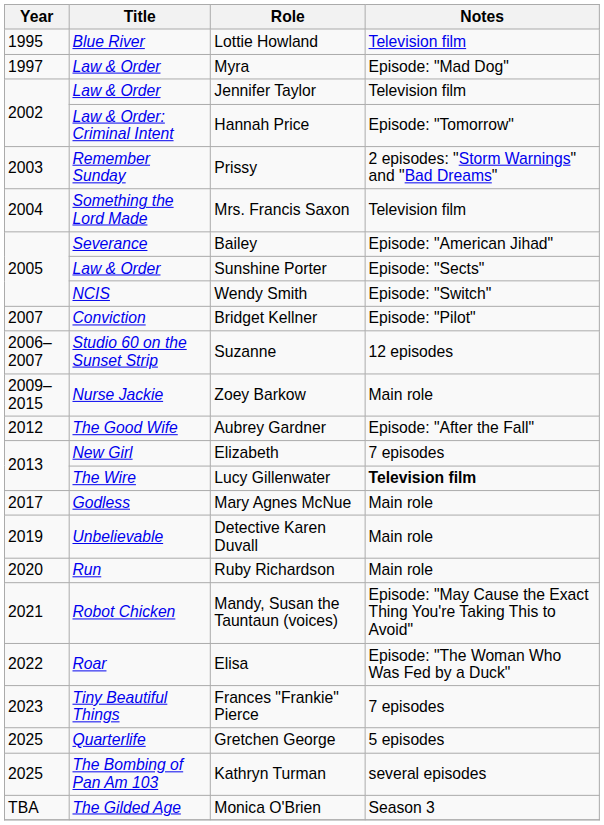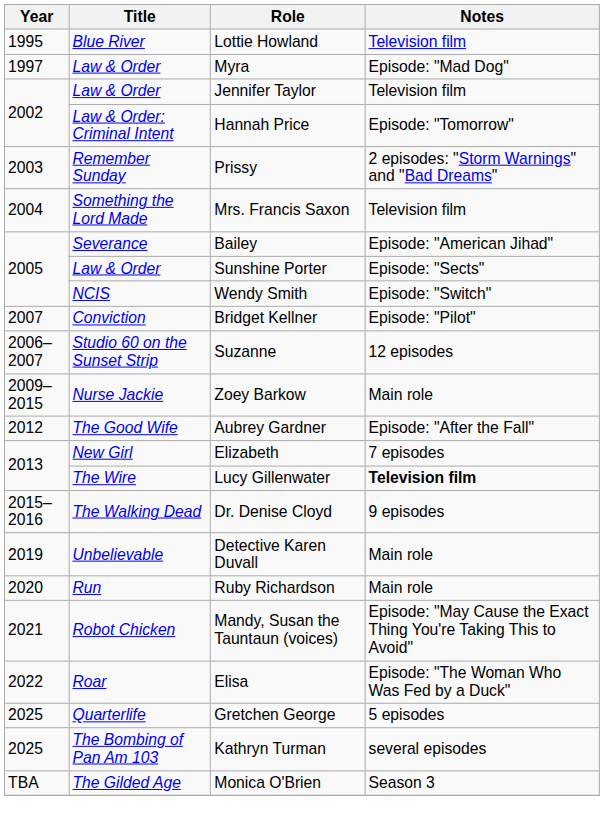 <table class="wikitable sortable">
 <tr>
 <th>Year</th>
 <th>Title</th>
 <th scope="col" width="150px">Role</th>
 <th class="unsortable">Notes</th>
 </tr>
 <tr>
 <td>1995</td>
 <td><em><a href='#'>Blue River</a></em></td>
 <td>Lottie Howland</td>
 <td><a href='#'>Television film</a></td>
 </tr>
 <tr>
 <td>1997</td>
 <td><em><a href='#'>Law & Order</a></em></td>
 <td>Myra</td>
 <td>Episode: "Mad Dog"</td>
 </tr>
 <tr>
 <td rowspan="2">2002</td>
 <td><em><a href='#'>Law & Order</a></em></td>
 <td>Jennifer Taylor</td>
 <td>Television film</td>
 </tr>
 <tr>
 <td><em><a href='#'>Law & Order: Criminal Intent</a></em></td>
 <td>Hannah Price</td>
 <td>Episode: "Tomorrow"</td>
 </tr>
 <tr>
 <td>2003</td>
 <td><em><a href='#'>Remember Sunday</a></em></td>
 <td>Prissy</td>
 <td>2 episodes: "<a href='#'>Storm Warnings</a>" and "<a href='#'>Bad Dreams</a>"</td>
 </tr>
 <tr>
 <td>2004</td>
 <td><em><a href='#'>Something the Lord Made</a></em></td>
 <td>Mrs. Francis Saxon</td>
 <td>Television film</td>
 </tr>
 <tr>
 <td rowspan="3">2005</td>
 <td><em><a href='#'>Severance</a></em></td>
 <td>Bailey</td>
 <td>Episode: "American Jihad"</td>
 </tr>
 <tr>
 <td><em><a href='#'>Law & Order</a></em></td>
 <td>Sunshine Porter</td>
 <td>Episode: "Sects"</td>
 </tr>
 <tr>
 <td><em><a href='#'>NCIS</a></em></td>
 <td>Wendy Smith</td>
 <td>Episode: "Switch"</td>
 </tr>
 <tr>
 <td>2007</td>
 <td><em><a href='#'>Conviction</a></em></td>
 <td>Bridget Kellner</td>
 <td>Episode: "Pilot"</td>
 </tr>
 <tr>
 <td>2006–2007</td>
 <td><em><a href='#'>Studio 60 on the Sunset Strip</a></em></td>
 <td>Suzanne</td>
 <td>12 episodes</td>
 </tr>
 <tr>
 <td>2009–2015</td>
 <td><em><a href='#'>Nurse Jackie</a></em></td>
 <td>Zoey Barkow</td>
 <td>Main role</td>
 </tr>
 <tr>
 <td>2012</td>
 <td><em><a href='#'>The Good Wife</a></em></td>
 <td>Aubrey Gardner</td>
 <td>Episode: "After the Fall"</td>
 </tr>
 <tr>
 <td rowspan="2">2013</td>
 <td><em><a href='#'>New Girl</a></em></td>
 <td>Elizabeth</td>
 <td>7 episodes</td>
 </tr>
 <tr>
 <td><em><a href='#'>The Wire</a></em></td>
 <td>Lucy Gillenwater</td>
 <td><strong>Television film</strong></td>
 </tr>
 <tr>
-<td>2017</td>
-<td><em><a href='#'>Godless</a></em></td>
-<td>Mary Agnes McNue</td>
-<td>Main role</td>
+<td>2015–2016</td>
+<td><em><a href='#'>The Walking Dead</a></em></td>
+<td>Dr. Denise Cloyd</td>
+<td>9 episodes</td>
 </tr>
 <tr>
 <td>2019</td>
 <td><em><a href='#'>Unbelievable</a></em></td>
 <td>Detective Karen Duvall</td>
 <td>Main role</td>
 </tr>
 <tr>
 <td>2020</td>
 <td><em><a href='#'>Run</a></em></td>
 <td>Ruby Richardson</td>
 <td>Main role</td>
 </tr>
 <tr>
 <td>2021</td>
 <td><em><a href='#'>Robot Chicken</a></em></td>
 <td>Mandy, Susan the Tauntaun (voices)</td>
 <td>Episode: "May Cause the Exact Thing You're Taking This to Avoid"</td>
 </tr>
 <tr>
 <td>2022</td>
 <td><em><a href='#'>Roar</a></em></td>
 <td>Elisa</td>
 <td>Episode: "The Woman Who Was Fed by a Duck"</td>
 </tr>
 <tr>
-<td>2023</td>
-<td><em><a href='#'>Tiny Beautiful Things</a></em></td>
-<td>Frances "Frankie" Pierce</td>
-<td>7 episodes</td>
-</tr>
-<tr>
 <td>2025</td>
 <td><em><a href='#'>Quarterlife</a></em></td>
 <td>Gretchen George</td>
 <td>5 episodes</td>
 </tr>
 <tr>
 <td>2025</td>
 <td><em><a href='#'>The Bombing of Pan Am 103</a></em></td>
 <td>Kathryn Turman</td>
 <td>several episodes</td>
 </tr>
 <tr>
 <td>TBA</td>
 <td><em><a href='#'>The Gilded Age</a></em></td>
 <td>Monica O'Brien</td>
 <td>Season 3</td>
 </tr>
 <tr>
 </tr>
 </table>
